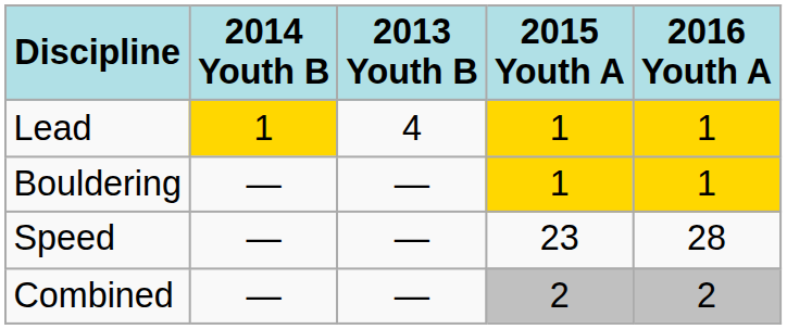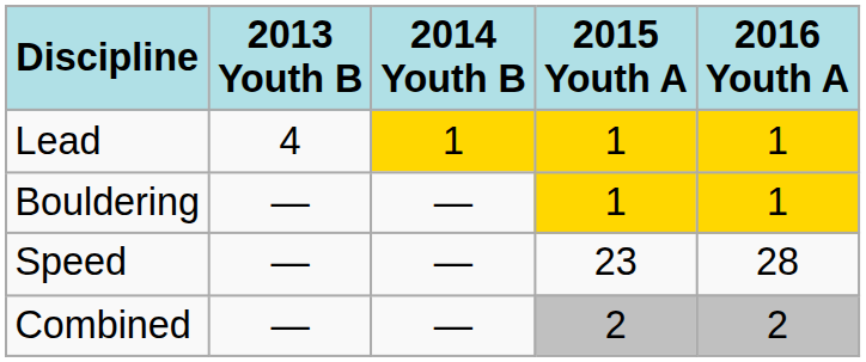 <table class="wikitable" style="text-align: center;">
 <tr>
 <th style="background: #b0e0e6;">Discipline</th>
+<th style="background: #b0e0e6;">2013<br>Youth B</th>
 <th style="background: #b0e0e6;">2014<br>Youth B</th>
-<th style="background: #b0e0e6;">2013<br>Youth B</th>
 <th style="background: #b0e0e6;">2015<br>Youth A</th>
 <th style="background: #b0e0e6;">2016<br>Youth A</th>
 </tr>
 <tr>
 <td align="left">Lead</td>
+<td>4</td>
 <td style="background: Gold;">1</td>
-<td>4</td>
 <td style="background: Gold;">1</td>
 <td style="background: Gold;">1</td>
 </tr>
 <tr>
 <td align="left">Bouldering</td>
 <td>—</td>
 <td>—</td>
 <td style="background: Gold;">1</td>
 <td style="background: Gold;">1</td>
 </tr>
 <tr>
 <td align="left">Speed</td>
 <td>—</td>
 <td>—</td>
 <td>23</td>
 <td>28</td>
 </tr>
 <tr>
 <td align="left">Combined</td>
 <td>—</td>
 <td>—</td>
 <td style="background: Silver;">2</td>
 <td style="background: Silver;">2</td>
 </tr>
 </table>
